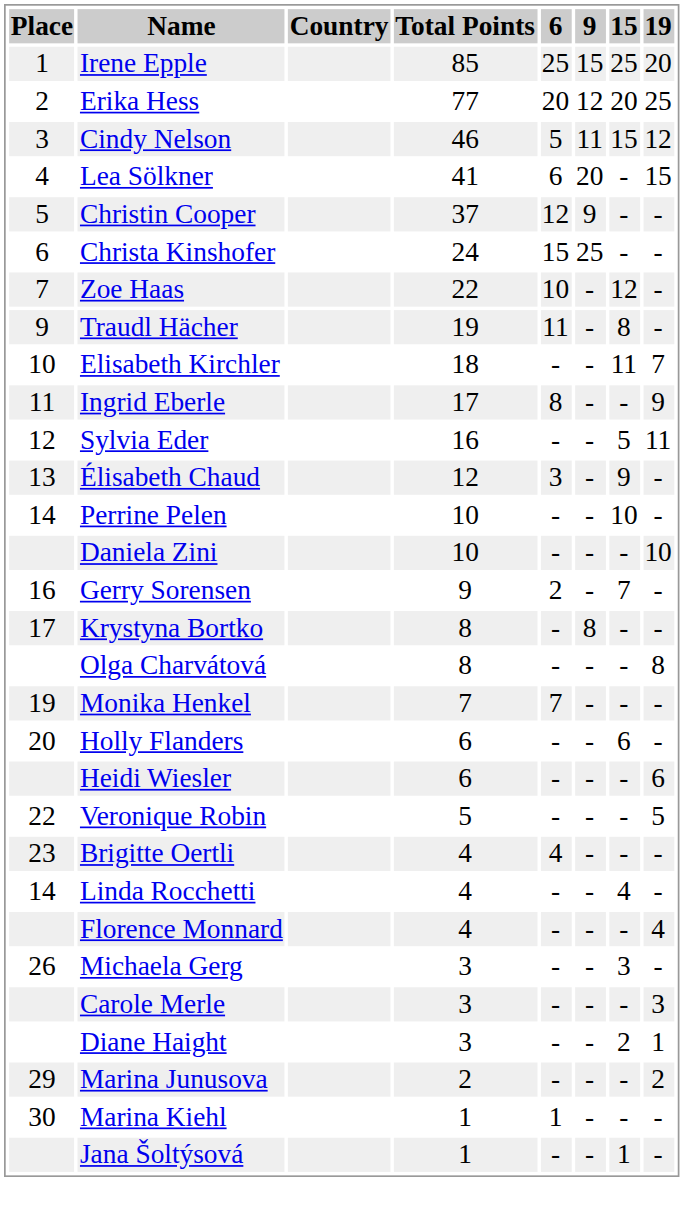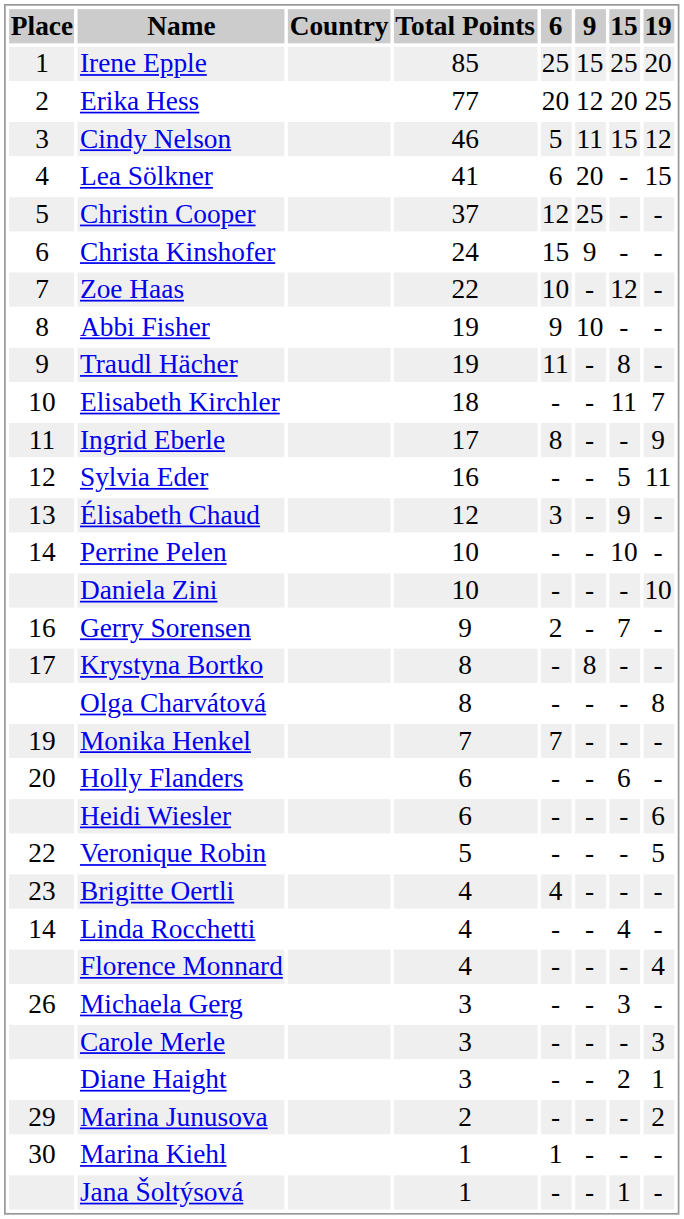 <table border="0" style="border: 1px solid #999; background-color:#FFFFFF; text-align:center">
 <tr align="center" bgcolor="#CCCCCC">
 <th>Place</th>
 <th>Name</th>
 <th>Country</th>
 <th>Total Points</th>
 <th>6</th>
 <th>9</th>
 <th>15</th>
 <th>19</th>
 </tr>
 <tr bgcolor="#EFEFEF">
 <td>1</td>
 <td align="left"><a href='#'>Irene Epple</a></td>
 <td align="left"></td>
 <td>85</td>
 <td>25</td>
 <td>15</td>
 <td>25</td>
 <td>20</td>
 </tr>
 <tr>
 <td>2</td>
 <td align="left"><a href='#'>Erika Hess</a></td>
 <td align="left"></td>
 <td>77</td>
 <td>20</td>
 <td>12</td>
 <td>20</td>
 <td>25</td>
 </tr>
 <tr bgcolor="#EFEFEF">
 <td>3</td>
 <td align="left"><a href='#'>Cindy Nelson</a></td>
 <td align="left"></td>
 <td>46</td>
 <td>5</td>
 <td>11</td>
 <td>15</td>
 <td>12</td>
 </tr>
 <tr>
 <td>4</td>
 <td align="left"><a href='#'>Lea Sölkner</a></td>
 <td align="left"></td>
 <td>41</td>
 <td>6</td>
 <td>20</td>
 <td>-</td>
 <td>15</td>
 </tr>
 <tr bgcolor="#EFEFEF">
 <td>5</td>
 <td align="left"><a href='#'>Christin Cooper</a></td>
 <td align="left"></td>
 <td>37</td>
 <td>12</td>
-<td>9</td>
+<td>25</td>
 <td>-</td>
 <td>-</td>
 </tr>
 <tr>
 <td>6</td>
 <td align="left"><a href='#'>Christa Kinshofer</a></td>
 <td align="left"></td>
 <td>24</td>
 <td>15</td>
-<td>25</td>
+<td>9</td>
 <td>-</td>
 <td>-</td>
 </tr>
 <tr bgcolor="#EFEFEF">
 <td>7</td>
 <td align="left"><a href='#'>Zoe Haas</a></td>
 <td align="left"></td>
 <td>22</td>
 <td>10</td>
 <td>-</td>
 <td>12</td>
+<td>-</td>
+</tr>
+<tr>
+<td>8</td>
+<td align="left"><a href='#'>Abbi Fisher</a></td>
+<td align="left"></td>
+<td>19</td>
+<td>9</td>
+<td>10</td>
+<td>-</td>
 <td>-</td>
 </tr>
 <tr bgcolor="#EFEFEF">
 <td>9</td>
 <td align="left"><a href='#'>Traudl Hächer</a></td>
 <td align="left"></td>
 <td>19</td>
 <td>11</td>
 <td>-</td>
 <td>8</td>
 <td>-</td>
 </tr>
 <tr>
 <td>10</td>
 <td align="left"><a href='#'>Elisabeth Kirchler</a></td>
 <td align="left"></td>
 <td>18</td>
 <td>-</td>
 <td>-</td>
 <td>11</td>
 <td>7</td>
 </tr>
 <tr bgcolor="#EFEFEF">
 <td>11</td>
 <td align="left"><a href='#'>Ingrid Eberle</a></td>
 <td align="left"></td>
 <td>17</td>
 <td>8</td>
 <td>-</td>
 <td>-</td>
 <td>9</td>
 </tr>
 <tr>
 <td>12</td>
 <td align="left"><a href='#'>Sylvia Eder</a></td>
 <td align="left"></td>
 <td>16</td>
 <td>-</td>
 <td>-</td>
 <td>5</td>
 <td>11</td>
 </tr>
 <tr bgcolor="#EFEFEF">
 <td>13</td>
 <td align="left"><a href='#'>Élisabeth Chaud</a></td>
 <td align="left"></td>
 <td>12</td>
 <td>3</td>
 <td>-</td>
 <td>9</td>
 <td>-</td>
 </tr>
 <tr>
 <td>14</td>
 <td align="left"><a href='#'>Perrine Pelen</a></td>
 <td align="left"></td>
 <td>10</td>
 <td>-</td>
 <td>-</td>
 <td>10</td>
 <td>-</td>
 </tr>
 <tr bgcolor="#EFEFEF">
 <td></td>
 <td align="left"><a href='#'>Daniela Zini</a></td>
 <td align="left"></td>
 <td>10</td>
 <td>-</td>
 <td>-</td>
 <td>-</td>
 <td>10</td>
 </tr>
 <tr>
 <td>16</td>
 <td align="left"><a href='#'>Gerry Sorensen</a></td>
 <td align="left"></td>
 <td>9</td>
 <td>2</td>
 <td>-</td>
 <td>7</td>
 <td>-</td>
 </tr>
 <tr bgcolor="#EFEFEF">
 <td>17</td>
 <td align="left"><a href='#'>Krystyna Bortko</a></td>
 <td align="left"></td>
 <td>8</td>
 <td>-</td>
 <td>8</td>
 <td>-</td>
 <td>-</td>
 </tr>
 <tr>
 <td></td>
 <td align="left"><a href='#'>Olga Charvátová</a></td>
 <td align="left"></td>
 <td>8</td>
 <td>-</td>
 <td>-</td>
 <td>-</td>
 <td>8</td>
 </tr>
 <tr bgcolor="#EFEFEF">
 <td>19</td>
 <td align="left"><a href='#'>Monika Henkel</a></td>
 <td align="left"></td>
 <td>7</td>
 <td>7</td>
 <td>-</td>
 <td>-</td>
 <td>-</td>
 </tr>
 <tr>
 <td>20</td>
 <td align="left"><a href='#'>Holly Flanders</a></td>
 <td align="left"></td>
 <td>6</td>
 <td>-</td>
 <td>-</td>
 <td>6</td>
 <td>-</td>
 </tr>
 <tr bgcolor="#EFEFEF">
 <td></td>
 <td align="left"><a href='#'>Heidi Wiesler</a></td>
 <td align="left"></td>
 <td>6</td>
 <td>-</td>
 <td>-</td>
 <td>-</td>
 <td>6</td>
 </tr>
 <tr>
 <td>22</td>
 <td align="left"><a href='#'>Veronique Robin</a></td>
 <td align="left"></td>
 <td>5</td>
 <td>-</td>
 <td>-</td>
 <td>-</td>
 <td>5</td>
 </tr>
 <tr bgcolor="#EFEFEF">
 <td>23</td>
 <td align="left"><a href='#'>Brigitte Oertli</a></td>
 <td align="left"></td>
 <td>4</td>
 <td>4</td>
 <td>-</td>
 <td>-</td>
 <td>-</td>
 </tr>
 <tr>
 <td>14</td>
 <td align="left"><a href='#'>Linda Rocchetti</a></td>
 <td align="left"></td>
 <td>4</td>
 <td>-</td>
 <td>-</td>
 <td>4</td>
 <td>-</td>
 </tr>
 <tr bgcolor="#EFEFEF">
 <td></td>
 <td align="left"><a href='#'>Florence Monnard</a></td>
 <td align="left"></td>
 <td>4</td>
 <td>-</td>
 <td>-</td>
 <td>-</td>
 <td>4</td>
 </tr>
 <tr>
 <td>26</td>
 <td align="left"><a href='#'>Michaela Gerg</a></td>
 <td align="left"></td>
 <td>3</td>
 <td>-</td>
 <td>-</td>
 <td>3</td>
 <td>-</td>
 </tr>
 <tr bgcolor="#EFEFEF">
 <td></td>
 <td align="left"><a href='#'>Carole Merle</a></td>
 <td align="left"></td>
 <td>3</td>
 <td>-</td>
 <td>-</td>
 <td>-</td>
 <td>3</td>
 </tr>
 <tr>
 <td></td>
 <td align="left"><a href='#'>Diane Haight</a></td>
 <td align="left"></td>
 <td>3</td>
 <td>-</td>
 <td>-</td>
 <td>2</td>
 <td>1</td>
 </tr>
 <tr bgcolor="#EFEFEF">
 <td>29</td>
 <td align="left"><a href='#'>Marina Junusova</a></td>
 <td align="left"></td>
 <td>2</td>
 <td>-</td>
 <td>-</td>
 <td>-</td>
 <td>2</td>
 </tr>
 <tr>
 <td>30</td>
 <td align="left"><a href='#'>Marina Kiehl</a></td>
 <td align="left"></td>
 <td>1</td>
 <td>1</td>
 <td>-</td>
 <td>-</td>
 <td>-</td>
 </tr>
 <tr bgcolor="#EFEFEF">
 <td></td>
 <td align="left"><a href='#'>Jana Šoltýsová</a></td>
 <td align="left"></td>
 <td>1</td>
 <td>-</td>
 <td>-</td>
 <td>1</td>
 <td>-</td>
 </tr>
 </table>
